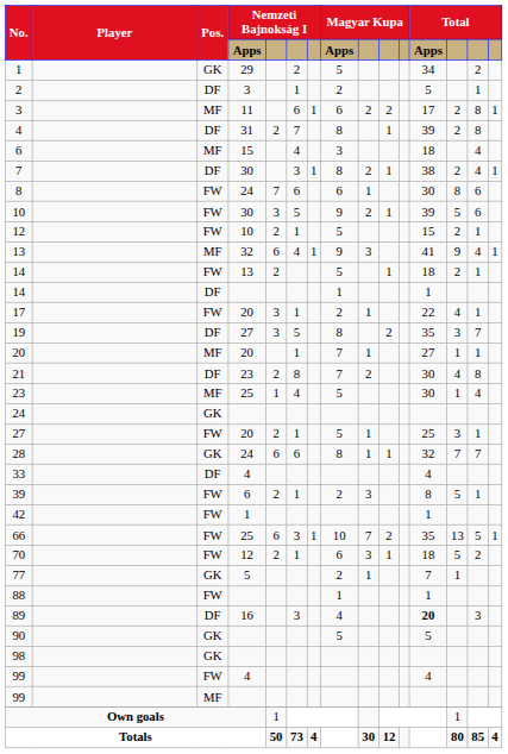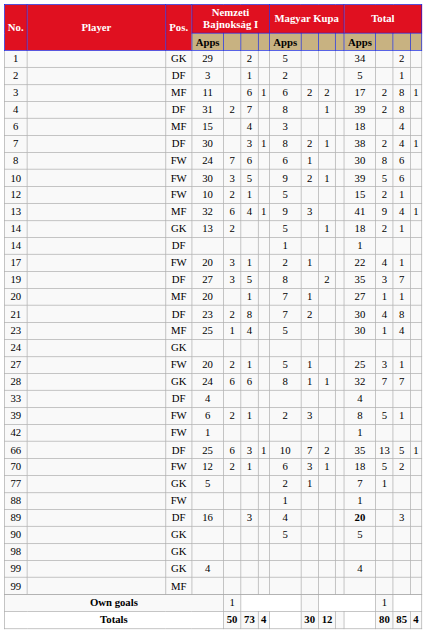 <table class="wikitable sortable alternance" style="text-align:center;width:100%">
 <tr>
 <th rowspan="2" style="background-color:#E01020;color:white;border:1px solid #0E22E9;width:5px">No.</th>
 <th rowspan="2" style="background-color:#E01020;color:white;border:1px solid #0E22E9;width:180px">Player</th>
 <th rowspan="2" style="background-color:#E01020;color:white;border:1px solid #0E22E9;width:5px">Pos.</th>
 <th colspan="4" style="background:#E01020;color:white;border:1px solid #0E22E9">Nemzeti Bajnokság I</th>
 <th colspan="4" style="background:#E01020;color:white;border:1px solid #0E22E9">Magyar Kupa</th>
 <th colspan="4" style="background:#E01020;color:white;border:1px solid #0E22E9">Total</th>
 </tr>
 <tr style="text-align:center">
 <th width="4" style="background-color:#C8B281;color:black;border:1px solid #0E22E9">Apps</th>
 <th width="4" style="background-color:#C8B281;border:1px solid #0E22E9"></th>
 <th width="4" style="background-color:#C8B281;border:1px solid #0E22E9"></th>
 <th width="4" style="background-color:#C8B281;border:1px solid #0E22E9"></th>
 <th width="4" style="background-color:#C8B281;color:black;border:1px solid #0E22E9">Apps</th>
 <th width="4" style="background-color:#C8B281;border:1px solid #0E22E9"></th>
 <th width="4" style="background-color:#C8B281;border:1px solid #0E22E9"></th>
 <th width="4" style="background-color:#C8B281;border:1px solid #0E22E9"></th>
 <th width="4" style="background-color:#C8B281;color:black;border:1px solid #0E22E9">Apps</th>
 <th width="4" style="background-color:#C8B281;border:1px solid #0E22E9"></th>
 <th width="4" style="background-color:#C8B281;border:1px solid #0E22E9"></th>
 <th width="4" style="background-color:#C8B281;border:1px solid #0E22E9"></th>
 </tr>
 <tr>
 <td>1</td>
 <td> </td>
 <td>GK</td>
 <td>29</td>
 <td></td>
 <td>2</td>
 <td></td>
 <td>5</td>
 <td></td>
 <td></td>
 <td></td>
 <td>34</td>
 <td></td>
 <td>2</td>
 <td></td>
 </tr>
 <tr>
 <td>2</td>
 <td> </td>
 <td>DF</td>
 <td>3</td>
 <td></td>
 <td>1</td>
 <td></td>
 <td>2</td>
 <td></td>
 <td></td>
 <td></td>
 <td>5</td>
 <td></td>
 <td>1</td>
 <td></td>
 </tr>
 <tr>
 <td>3</td>
 <td> </td>
 <td>MF</td>
 <td>11</td>
 <td></td>
 <td>6</td>
 <td>1</td>
 <td>6</td>
 <td>2</td>
 <td>2</td>
 <td></td>
 <td>17</td>
 <td>2</td>
 <td>8</td>
 <td>1</td>
 </tr>
 <tr>
 <td>4</td>
 <td> </td>
 <td>DF</td>
 <td>31</td>
 <td>2</td>
 <td>7</td>
 <td></td>
 <td>8</td>
 <td></td>
 <td>1</td>
 <td></td>
 <td>39</td>
 <td>2</td>
 <td>8</td>
 <td></td>
 </tr>
 <tr>
 <td>6</td>
 <td> </td>
 <td>MF</td>
 <td>15</td>
 <td></td>
 <td>4</td>
 <td></td>
 <td>3</td>
 <td></td>
 <td></td>
 <td></td>
 <td>18</td>
 <td></td>
 <td>4</td>
 <td></td>
 </tr>
 <tr>
 <td>7</td>
 <td> </td>
 <td>DF</td>
 <td>30</td>
 <td></td>
 <td>3</td>
 <td>1</td>
 <td>8</td>
 <td>2</td>
 <td>1</td>
 <td></td>
 <td>38</td>
 <td>2</td>
 <td>4</td>
 <td>1</td>
 </tr>
 <tr>
 <td>8</td>
 <td> </td>
 <td>FW</td>
 <td>24</td>
 <td>7</td>
 <td>6</td>
 <td></td>
 <td>6</td>
 <td>1</td>
 <td></td>
 <td></td>
 <td>30</td>
 <td>8</td>
 <td>6</td>
 <td></td>
 </tr>
 <tr>
 <td>10</td>
 <td> </td>
 <td>FW</td>
 <td>30</td>
 <td>3</td>
 <td>5</td>
 <td></td>
 <td>9</td>
 <td>2</td>
 <td>1</td>
 <td></td>
 <td>39</td>
 <td>5</td>
 <td>6</td>
 <td></td>
 </tr>
 <tr>
 <td>12</td>
 <td> </td>
 <td>FW</td>
 <td>10</td>
 <td>2</td>
 <td>1</td>
 <td></td>
 <td>5</td>
 <td></td>
 <td></td>
 <td></td>
 <td>15</td>
 <td>2</td>
 <td>1</td>
 <td></td>
 </tr>
 <tr>
 <td>13</td>
 <td> </td>
 <td>MF</td>
 <td>32</td>
 <td>6</td>
 <td>4</td>
 <td>1</td>
 <td>9</td>
 <td>3</td>
 <td></td>
 <td></td>
 <td>41</td>
 <td>9</td>
 <td>4</td>
 <td>1</td>
 </tr>
 <tr>
 <td>14</td>
 <td> </td>
-<td>FW</td>
+<td>GK</td>
 <td>13</td>
 <td>2</td>
 <td></td>
 <td></td>
 <td>5</td>
 <td></td>
 <td>1</td>
 <td></td>
 <td>18</td>
 <td>2</td>
 <td>1</td>
 <td></td>
 </tr>
 <tr>
 <td>14</td>
 <td> </td>
 <td>DF</td>
 <td></td>
 <td></td>
 <td></td>
 <td></td>
 <td>1</td>
 <td></td>
 <td></td>
 <td></td>
 <td>1</td>
 <td></td>
 <td></td>
 <td></td>
 </tr>
 <tr>
 <td>17</td>
 <td> </td>
 <td>FW</td>
 <td>20</td>
 <td>3</td>
 <td>1</td>
 <td></td>
 <td>2</td>
 <td>1</td>
 <td></td>
 <td></td>
 <td>22</td>
 <td>4</td>
 <td>1</td>
 <td></td>
 </tr>
 <tr>
 <td>19</td>
 <td> </td>
 <td>DF</td>
 <td>27</td>
 <td>3</td>
 <td>5</td>
 <td></td>
 <td>8</td>
 <td></td>
 <td>2</td>
 <td></td>
 <td>35</td>
 <td>3</td>
 <td>7</td>
 <td></td>
 </tr>
 <tr>
 <td>20</td>
 <td> </td>
 <td>MF</td>
 <td>20</td>
 <td></td>
 <td>1</td>
 <td></td>
 <td>7</td>
 <td>1</td>
 <td></td>
 <td></td>
 <td>27</td>
 <td>1</td>
 <td>1</td>
 <td></td>
 </tr>
 <tr>
 <td>21</td>
 <td> </td>
 <td>DF</td>
 <td>23</td>
 <td>2</td>
 <td>8</td>
 <td></td>
 <td>7</td>
 <td>2</td>
 <td></td>
 <td></td>
 <td>30</td>
 <td>4</td>
 <td>8</td>
 <td></td>
 </tr>
 <tr>
 <td>23</td>
 <td> </td>
 <td>MF</td>
 <td>25</td>
 <td>1</td>
 <td>4</td>
 <td></td>
 <td>5</td>
 <td></td>
 <td></td>
 <td></td>
 <td>30</td>
 <td>1</td>
 <td>4</td>
 <td></td>
 </tr>
 <tr>
 <td>24</td>
 <td> </td>
 <td>GK</td>
 <td></td>
 <td></td>
 <td></td>
 <td></td>
 <td></td>
 <td></td>
 <td></td>
 <td></td>
 <td></td>
 <td></td>
 <td></td>
 <td></td>
 </tr>
 <tr>
 <td>27</td>
 <td> </td>
 <td>FW</td>
 <td>20</td>
 <td>2</td>
 <td>1</td>
 <td></td>
 <td>5</td>
 <td>1</td>
 <td></td>
 <td></td>
 <td>25</td>
 <td>3</td>
 <td>1</td>
 <td></td>
 </tr>
 <tr>
 <td>28</td>
 <td> </td>
 <td>GK</td>
 <td>24</td>
 <td>6</td>
 <td>6</td>
 <td></td>
 <td>8</td>
 <td>1</td>
 <td>1</td>
 <td></td>
 <td>32</td>
 <td>7</td>
 <td>7</td>
 <td></td>
 </tr>
 <tr>
 <td>33</td>
 <td> </td>
 <td>DF</td>
 <td>4</td>
 <td></td>
 <td></td>
 <td></td>
 <td></td>
 <td></td>
 <td></td>
 <td></td>
 <td>4</td>
 <td></td>
 <td></td>
 <td></td>
 </tr>
 <tr>
 <td>39</td>
 <td> </td>
 <td>FW</td>
 <td>6</td>
 <td>2</td>
 <td>1</td>
 <td></td>
 <td>2</td>
 <td>3</td>
 <td></td>
 <td></td>
 <td>8</td>
 <td>5</td>
 <td>1</td>
 <td></td>
 </tr>
 <tr>
 <td>42</td>
 <td> </td>
 <td>FW</td>
 <td>1</td>
 <td></td>
 <td></td>
 <td></td>
 <td></td>
 <td></td>
 <td></td>
 <td></td>
 <td>1</td>
 <td></td>
 <td></td>
 <td></td>
 </tr>
 <tr>
 <td>66</td>
 <td> </td>
-<td>FW</td>
+<td>DF</td>
 <td>25</td>
 <td>6</td>
 <td>3</td>
 <td>1</td>
 <td>10</td>
 <td>7</td>
 <td>2</td>
 <td></td>
 <td>35</td>
 <td>13</td>
 <td>5</td>
 <td>1</td>
 </tr>
 <tr>
 <td>70</td>
 <td> </td>
 <td>FW</td>
 <td>12</td>
 <td>2</td>
 <td>1</td>
 <td></td>
 <td>6</td>
 <td>3</td>
 <td>1</td>
 <td></td>
 <td>18</td>
 <td>5</td>
 <td>2</td>
 <td></td>
 </tr>
 <tr>
 <td>77</td>
 <td> </td>
 <td>GK</td>
 <td>5</td>
 <td></td>
 <td></td>
 <td></td>
 <td>2</td>
 <td>1</td>
 <td></td>
 <td></td>
 <td>7</td>
 <td>1</td>
 <td></td>
 <td></td>
 </tr>
 <tr>
 <td>88</td>
 <td> </td>
 <td>FW</td>
 <td></td>
 <td></td>
 <td></td>
 <td></td>
 <td>1</td>
 <td></td>
 <td></td>
 <td></td>
 <td>1</td>
 <td></td>
 <td></td>
 <td></td>
 </tr>
 <tr>
 <td>89</td>
 <td> </td>
 <td>DF</td>
 <td>16</td>
 <td></td>
 <td>3</td>
 <td></td>
 <td>4</td>
 <td></td>
 <td></td>
 <td></td>
 <td><strong>20</strong></td>
 <td></td>
 <td>3</td>
 <td></td>
 </tr>
 <tr>
 <td>90</td>
 <td> </td>
 <td>GK</td>
 <td></td>
 <td></td>
 <td></td>
 <td></td>
 <td>5</td>
 <td></td>
 <td></td>
 <td></td>
 <td>5</td>
 <td></td>
 <td></td>
 <td></td>
 </tr>
 <tr>
 <td>98</td>
 <td> </td>
 <td>GK</td>
 <td></td>
 <td></td>
 <td></td>
 <td></td>
 <td></td>
 <td></td>
 <td></td>
 <td></td>
 <td></td>
 <td></td>
 <td></td>
 <td></td>
 </tr>
 <tr>
 <td>99</td>
 <td> </td>
-<td>FW</td>
+<td>GK</td>
 <td>4</td>
 <td></td>
 <td></td>
 <td></td>
 <td></td>
 <td></td>
 <td></td>
 <td></td>
 <td>4</td>
 <td></td>
 <td></td>
 <td></td>
 </tr>
 <tr>
 <td>99</td>
 <td> </td>
 <td>MF</td>
 <td></td>
 <td></td>
 <td></td>
 <td></td>
 <td></td>
 <td></td>
 <td></td>
 <td></td>
 <td></td>
 <td></td>
 <td></td>
 <td></td>
 </tr>
 <tr>
 </tr>
 <tr class="sortbottom">
 <td colspan="4"><strong>Own goals</strong></td>
 <td>1</td>
 <td colspan="3" style="background:white;text-align:center"></td>
 <td></td>
 <td colspan="3" style="background:white;text-align:center"></td>
 <td>1</td>
 <td colspan="2" style="background:white;text-align:center"></td>
 </tr>
 <tr class="sortbottom">
 <td colspan="4" style="background:white;text-align:center"><strong>Totals</strong></td>
 <td><strong>50</strong></td>
 <td><strong>73</strong></td>
 <td><strong>4</strong></td>
 <td rowspan="3" style="background:white;text-align:center"></td>
 <td><strong>30</strong></td>
 <td><strong>12</strong></td>
 <td></td>
 <td rowspan="3" style="background:white;text-align:center"></td>
 <td><strong>80</strong></td>
 <td><strong>85</strong></td>
 <td><strong>4</strong></td>
 </tr>
 </table>
